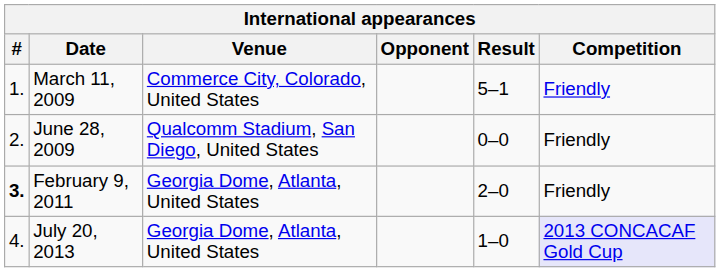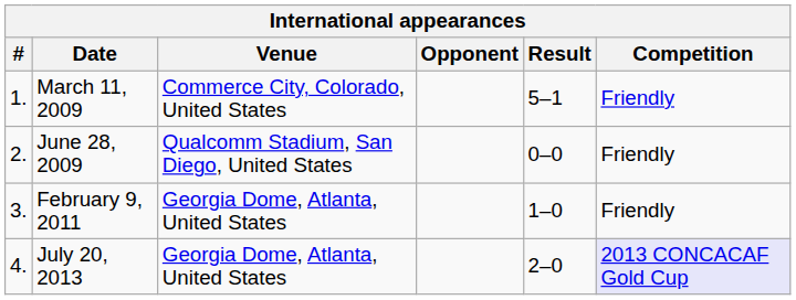 <table class="wikitable collapsible collapsed" style="font-size:100%">
 <tr>
 <th colspan="10"><strong>International appearances</strong></th>
 </tr>
 <tr>
 <th>#</th>
 <th>Date</th>
 <th>Venue</th>
 <th>Opponent</th>
 <th>Result</th>
 <th>Competition</th>
 </tr>
 <tr>
 <td>1.</td>
 <td>March 11, 2009</td>
 <td><a href='#'>Commerce City, Colorado</a>, United States</td>
 <td></td>
 <td>5–1</td>
 <td><a href='#'>Friendly</a></td>
 </tr>
 <tr>
 <td>2.</td>
 <td>June 28, 2009</td>
 <td><a href='#'>Qualcomm Stadium</a>, <a href='#'>San Diego</a>, United States</td>
 <td></td>
 <td>0–0</td>
 <td>Friendly</td>
 </tr>
 <tr>
-<td><strong>3.</strong></td>
+<td>3.</td>
 <td>February 9, 2011</td>
 <td><a href='#'>Georgia Dome</a>, <a href='#'>Atlanta</a>, United States</td>
 <td></td>
-<td>2–0</td>
+<td>1–0</td>
 <td>Friendly</td>
 </tr>
 <tr>
 <td>4.</td>
 <td>July 20, 2013</td>
 <td><a href='#'>Georgia Dome</a>, <a href='#'>Atlanta</a>, United States</td>
 <td></td>
-<td>1–0</td>
+<td>2–0</td>
 <td style="background: lavender;"><a href='#'>2013 CONCACAF Gold Cup</a></td>
 </tr>
 </table>
